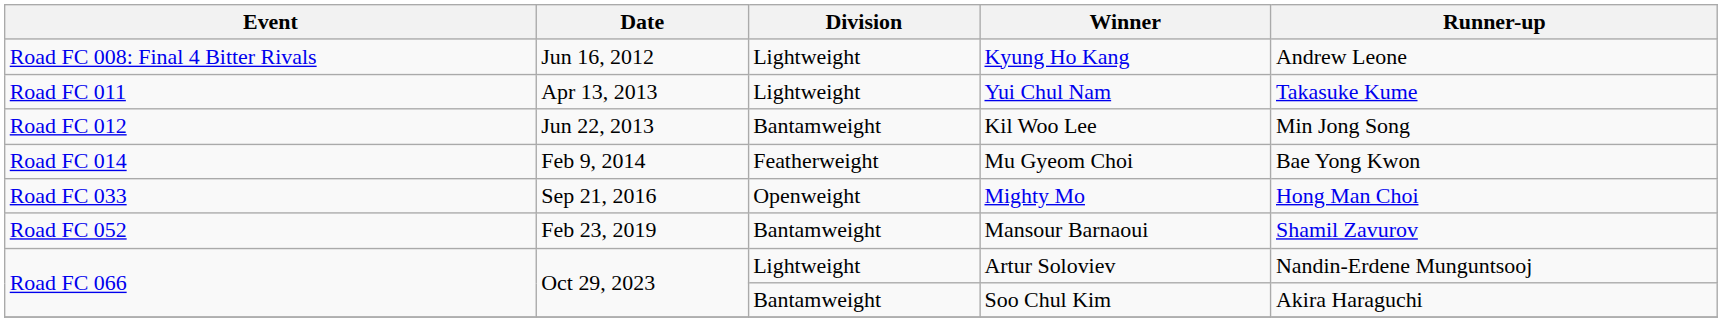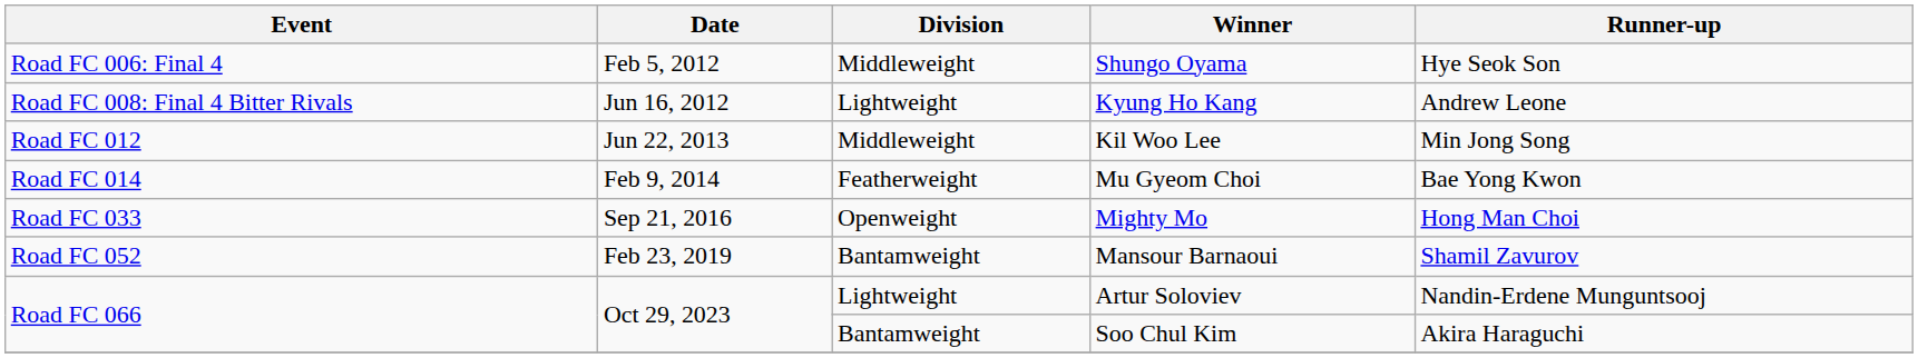 <table class="wikitable"  style="width:99%;">
 <tr>
 <th><strong>Event</strong></th>
 <th><strong>Date</strong></th>
 <th><strong>Division</strong></th>
 <th><strong>Winner</strong></th>
 <th><strong>Runner-up</strong></th>
 </tr>
 <tr>
+<td><a href='#'>Road FC 006: Final 4</a></td>
+<td>Feb 5, 2012</td>
+<td>Middleweight</td>
+<td> <a href='#'>Shungo Oyama</a></td>
+<td> Hye Seok Son</td>
+</tr>
+<tr>
 <td><a href='#'>Road FC 008: Final 4 Bitter Rivals</a></td>
 <td>Jun 16, 2012</td>
 <td>Lightweight</td>
 <td> <a href='#'>Kyung Ho Kang</a></td>
 <td> Andrew Leone</td>
 </tr>
 <tr>
-<td><a href='#'>Road FC 011</a></td>
-<td>Apr 13, 2013</td>
-<td>Lightweight</td>
-<td> <a href='#'>Yui Chul Nam</a></td>
-<td> <a href='#'>Takasuke Kume</a></td>
-</tr>
-<tr>
 <td><a href='#'>Road FC 012</a></td>
 <td>Jun 22, 2013</td>
-<td>Bantamweight</td>
+<td>Middleweight</td>
 <td> Kil Woo Lee</td>
 <td> Min Jong Song</td>
 </tr>
 <tr>
 <td><a href='#'>Road FC 014</a></td>
 <td>Feb 9, 2014</td>
 <td>Featherweight</td>
 <td> Mu Gyeom Choi</td>
 <td> Bae Yong Kwon</td>
 </tr>
 <tr>
 <td><a href='#'>Road FC 033</a></td>
 <td>Sep 21, 2016</td>
 <td>Openweight</td>
 <td> <a href='#'>Mighty Mo</a></td>
 <td> <a href='#'>Hong Man Choi</a></td>
 </tr>
 <tr>
 <td><a href='#'>Road FC 052</a></td>
 <td>Feb 23, 2019</td>
 <td>Bantamweight</td>
 <td> Mansour Barnaoui</td>
 <td> <a href='#'>Shamil Zavurov</a></td>
 </tr>
 <tr>
 <td rowspan=2><a href='#'>Road FC 066</a></td>
 <td rowspan=2>Oct 29, 2023</td>
 <td>Lightweight</td>
 <td> Artur Soloviev</td>
 <td> Nandin-Erdene Munguntsooj</td>
 </tr>
 <tr>
 <td>Bantamweight</td>
 <td> Soo Chul Kim</td>
 <td> Akira Haraguchi</td>
 </tr>
 <tr>
 </tr>
 </table>
